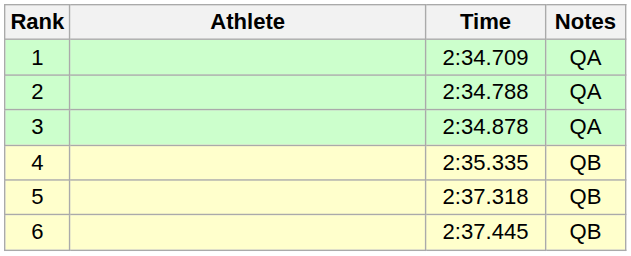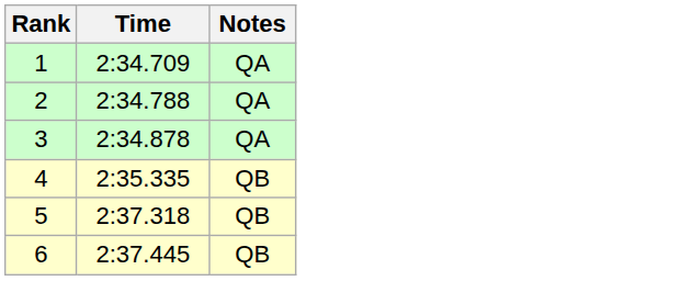 <table class=wikitable style="text-align:center">
 <tr>
 <th width=40>Rank</th>
-<th width=250>Athlete</th>
 <th width=80>Time</th>
 <th width=50>Notes</th>
 </tr>
 <tr bgcolor="ccffcc">
 <td>1</td>
-<td align=left></td>
 <td>2:34.709</td>
 <td>QA</td>
 </tr>
 <tr bgcolor="ccffcc">
 <td>2</td>
-<td align=left></td>
 <td>2:34.788</td>
 <td>QA</td>
 </tr>
 <tr bgcolor="ccffcc">
 <td>3</td>
-<td align=left></td>
 <td>2:34.878</td>
 <td>QA</td>
 </tr>
 <tr bgcolor="ffffcc">
 <td>4</td>
-<td align=left></td>
 <td>2:35.335</td>
 <td>QB</td>
 </tr>
 <tr bgcolor="ffffcc">
 <td>5</td>
-<td align=left></td>
 <td>2:37.318</td>
 <td>QB</td>
 </tr>
 <tr bgcolor="ffffcc">
 <td>6</td>
-<td align=left></td>
 <td>2:37.445</td>
 <td>QB</td>
 </tr>
 </table>
